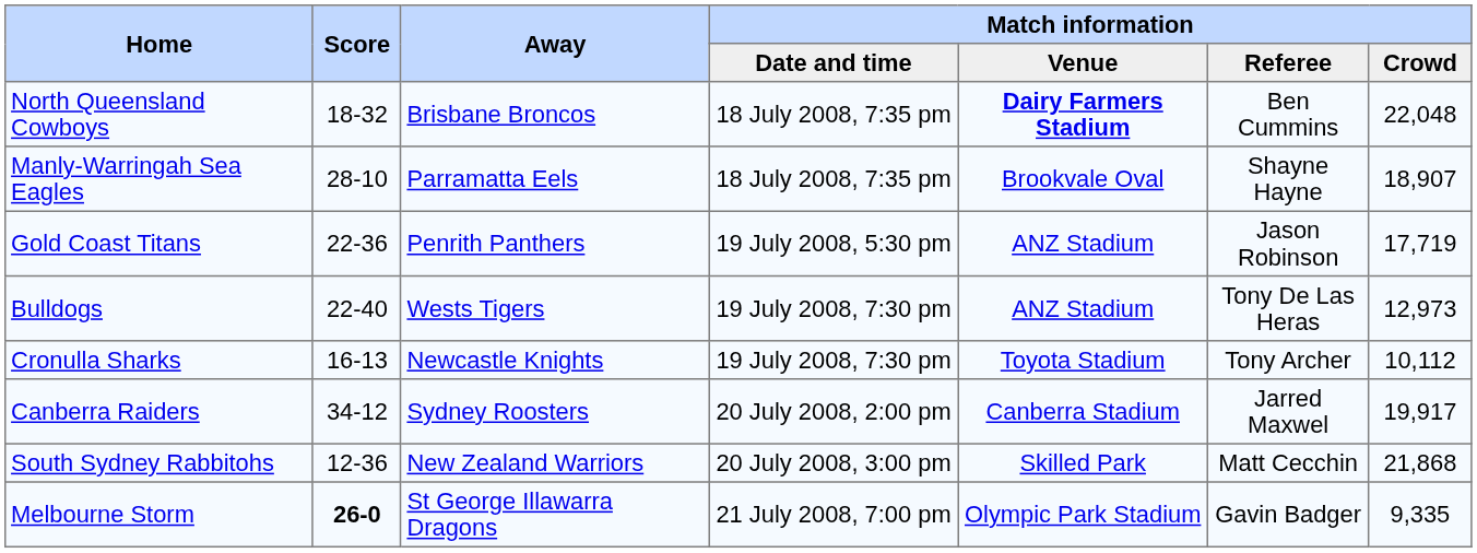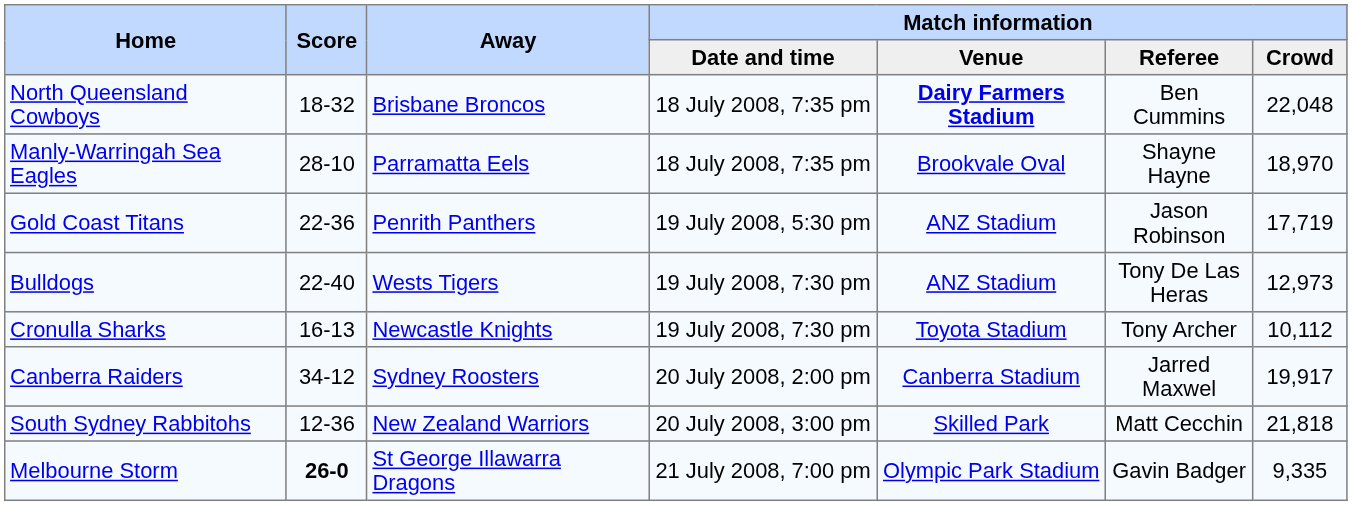 <table border=1 style="border-collapse:collapse; font-size:90%;" cellpadding=3 cellspacing=0 width=100%>
 <tr bgcolor=#C1D8FF>
 <th rowspan=2 width=21%>Home</th>
 <th rowspan=2 width=6%>Score</th>
 <th rowspan=2 width=21%>Away</th>
 <th colspan=6>Match information</th>
 </tr>
 <tr bgcolor=#EFEFEF>
 <th width=17%>Date and time</th>
 <th width=17%>Venue</th>
 <th width=11%>Referee</th>
 <th width=7%>Crowd</th>
 </tr>
 <tr align=center bgcolor=#F5FAFF>
 <td align=left> <a href='#'>North Queensland Cowboys</a></td>
 <td>18-32</td>
 <td align=left> <a href='#'>Brisbane Broncos</a></td>
 <td>18 July 2008, 7:35 pm</td>
 <td><strong><a href='#'>Dairy Farmers Stadium</a></strong></td>
 <td>Ben Cummins</td>
 <td>22,048</td>
 </tr>
 <tr align=center bgcolor=#F5FAFF>
 <td align=left> <a href='#'>Manly-Warringah Sea Eagles</a></td>
 <td>28-10</td>
 <td align=left> <a href='#'>Parramatta Eels</a></td>
 <td>18 July 2008, 7:35 pm</td>
 <td><a href='#'>Brookvale Oval</a></td>
 <td>Shayne Hayne</td>
-<td>18,907</td>
+<td>18,970</td>
 </tr>
 <tr align=center bgcolor=#F5FAFF>
 <td align=left> <a href='#'>Gold Coast Titans</a></td>
 <td>22-36</td>
 <td align=left> <a href='#'>Penrith Panthers</a></td>
 <td>19 July 2008, 5:30 pm</td>
 <td><a href='#'>ANZ Stadium</a></td>
 <td>Jason Robinson</td>
 <td>17,719</td>
 </tr>
 <tr align=center bgcolor=#F5FAFF>
 <td align=left> <a href='#'>Bulldogs</a></td>
 <td>22-40</td>
 <td align=left> <a href='#'>Wests Tigers</a></td>
 <td>19 July 2008, 7:30 pm</td>
 <td><a href='#'>ANZ Stadium</a></td>
 <td>Tony De Las Heras</td>
 <td>12,973</td>
 </tr>
 <tr align=center bgcolor=#F5FAFF>
 <td align=left> <a href='#'>Cronulla Sharks</a></td>
 <td>16-13</td>
 <td align=left> <a href='#'>Newcastle Knights</a></td>
 <td>19 July 2008, 7:30 pm</td>
 <td><a href='#'>Toyota Stadium</a></td>
 <td>Tony Archer</td>
 <td>10,112</td>
 </tr>
 <tr align=center bgcolor=#F5FAFF>
 <td align=left> <a href='#'>Canberra Raiders</a></td>
 <td>34-12</td>
 <td align=left> <a href='#'>Sydney Roosters</a></td>
 <td>20 July 2008, 2:00 pm</td>
 <td><a href='#'>Canberra Stadium</a></td>
 <td>Jarred Maxwel</td>
 <td>19,917</td>
 </tr>
 <tr align=center bgcolor=#F5FAFF>
 <td align=left> <a href='#'>South Sydney Rabbitohs</a></td>
 <td>12-36</td>
 <td align=left> <a href='#'>New Zealand Warriors</a></td>
 <td>20 July 2008, 3:00 pm</td>
 <td><a href='#'>Skilled Park</a></td>
 <td>Matt Cecchin</td>
-<td>21,868</td>
+<td>21,818</td>
 </tr>
 <tr align=center bgcolor=#F5FAFF>
 <td align=left> <a href='#'>Melbourne Storm</a></td>
 <td><strong>26-0</strong></td>
 <td align=left> <a href='#'>St George Illawarra Dragons</a></td>
 <td>21 July 2008, 7:00 pm</td>
 <td><a href='#'>Olympic Park Stadium</a></td>
 <td>Gavin Badger</td>
 <td>9,335</td>
 </tr>
 </table>
